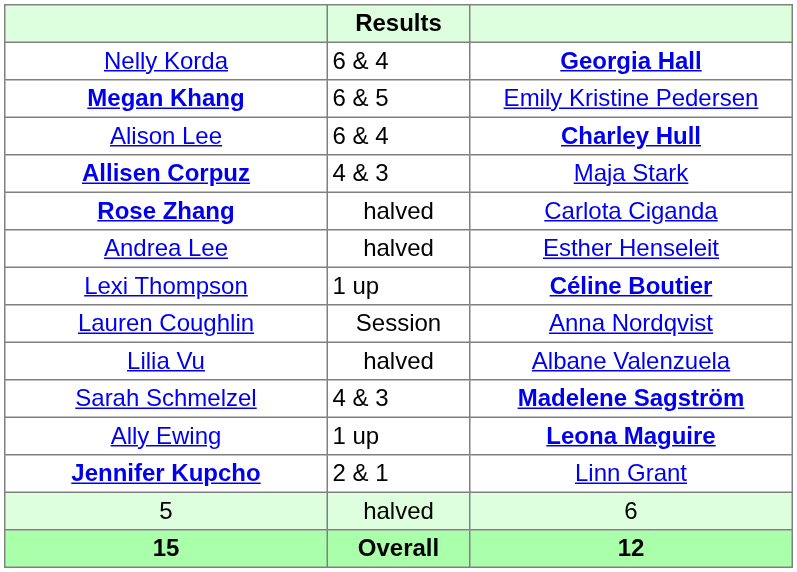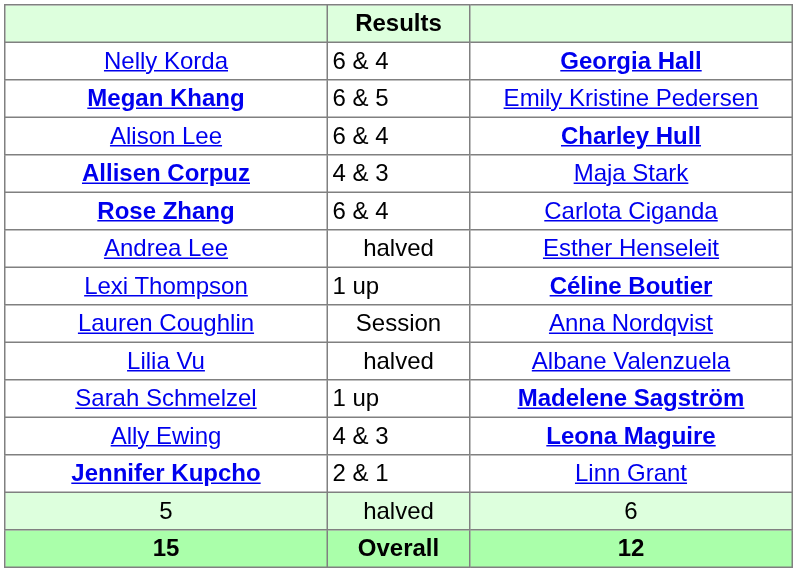 <table border="1" cellpadding="3" style="border-collapse: collapse; text-align:center;">
 <tr style="background:#dfd;">
 <th style="width:13em;"></th>
 <th style="width:5.5em;">Results</th>
 <th style="width:13em;"></th>
 </tr>
 <tr>
 <td><a href='#'>Nelly Korda</a></td>
 <td align=left> 6 & 4</td>
 <td><strong><a href='#'>Georgia Hall</a></strong></td>
 </tr>
 <tr>
 <td><strong><a href='#'>Megan Khang</a></strong></td>
 <td align=left> 6 & 5</td>
 <td><a href='#'>Emily Kristine Pedersen</a></td>
 </tr>
 <tr>
 <td><a href='#'>Alison Lee</a></td>
 <td align=left> 6 & 4</td>
 <td><strong><a href='#'>Charley Hull</a></strong></td>
 </tr>
 <tr>
 <td><strong><a href='#'>Allisen Corpuz</a></strong></td>
 <td align=left> 4 & 3</td>
 <td><a href='#'>Maja Stark</a></td>
 </tr>
 <tr>
 <td><strong><a href='#'>Rose Zhang</a></strong></td>
-<td>halved</td>
+<td align=left> 6 & 4</td>
 <td><a href='#'>Carlota Ciganda</a></td>
 </tr>
 <tr>
 <td><a href='#'>Andrea Lee</a></td>
 <td>halved</td>
 <td><a href='#'>Esther Henseleit</a></td>
 </tr>
 <tr>
 <td><a href='#'>Lexi Thompson</a></td>
 <td align=left> 1 up</td>
 <td><strong><a href='#'>Céline Boutier</a></strong></td>
 </tr>
 <tr>
 <td><a href='#'>Lauren Coughlin</a></td>
 <td>Session</td>
 <td><a href='#'>Anna Nordqvist</a></td>
 </tr>
 <tr>
 <td><a href='#'>Lilia Vu</a></td>
 <td>halved</td>
 <td><a href='#'>Albane Valenzuela</a></td>
 </tr>
 <tr>
 <td><a href='#'>Sarah Schmelzel</a></td>
-<td align=left> 4 & 3</td>
+<td align=left> 1 up</td>
 <td><strong><a href='#'>Madelene Sagström</a></strong></td>
 </tr>
 <tr>
 <td><a href='#'>Ally Ewing</a></td>
-<td align=left> 1 up</td>
+<td align=left> 4 & 3</td>
 <td><strong><a href='#'>Leona Maguire</a></strong></td>
 </tr>
 <tr>
 <td><strong><a href='#'>Jennifer Kupcho</a></strong></td>
 <td align=left> 2 & 1</td>
 <td><a href='#'>Linn Grant</a></td>
 </tr>
 <tr style="background:#dfd;">
 <td>5</td>
 <td>halved</td>
 <td>6</td>
 </tr>
 <tr style="background:#afa;">
 <th>15</th>
 <th>Overall</th>
 <th>12</th>
 </tr>
 </table>
